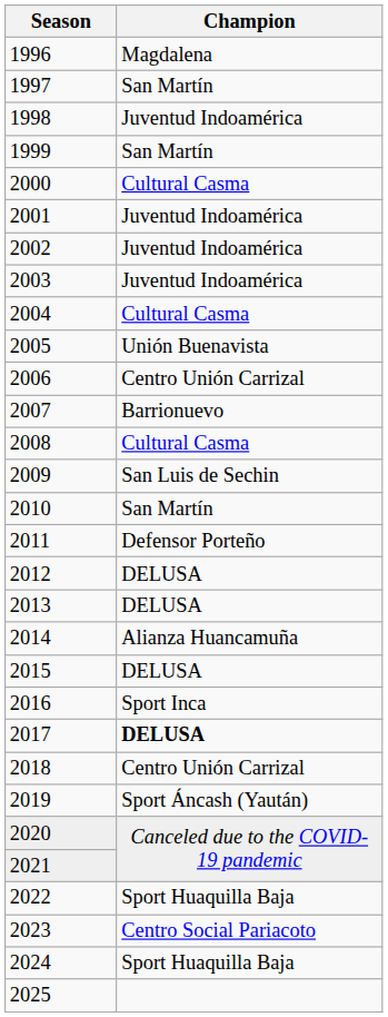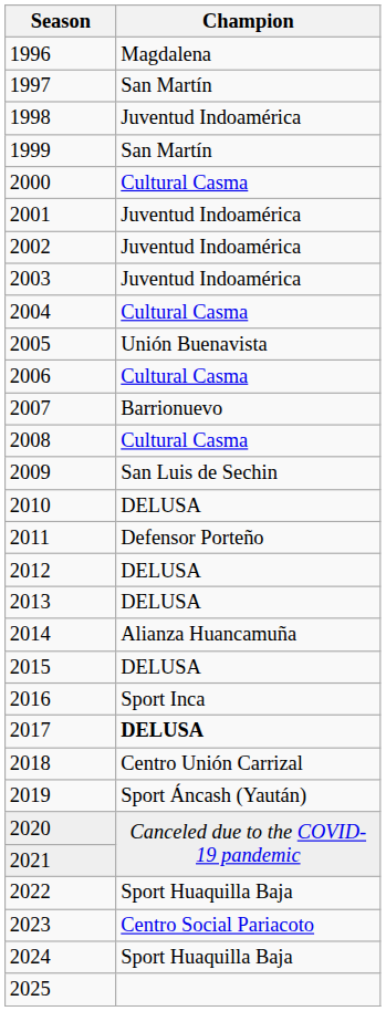 <table class="wikitable sortable">
 <tr>
 <th width=80px>Season</th>
 <th width=200px>Champion</th>
 </tr>
 <tr>
 <td>1996</td>
 <td>Magdalena</td>
 </tr>
 <tr>
 <td>1997</td>
 <td>San Martín</td>
 </tr>
 <tr>
 <td>1998</td>
 <td>Juventud Indoamérica</td>
 </tr>
 <tr>
 <td>1999</td>
 <td>San Martín</td>
 </tr>
 <tr>
 <td>2000</td>
 <td><a href='#'>Cultural Casma</a></td>
 </tr>
 <tr>
 <td>2001</td>
 <td>Juventud Indoamérica</td>
 </tr>
 <tr>
 <td>2002</td>
 <td>Juventud Indoamérica</td>
 </tr>
 <tr>
 <td>2003</td>
 <td>Juventud Indoamérica</td>
 </tr>
 <tr>
 <td>2004</td>
 <td><a href='#'>Cultural Casma</a></td>
 </tr>
 <tr>
 <td>2005</td>
 <td>Unión Buenavista</td>
 </tr>
 <tr>
 <td>2006</td>
-<td>Centro Unión Carrizal</td>
+<td><a href='#'>Cultural Casma</a></td>
 </tr>
 <tr>
 <td>2007</td>
 <td>Barrionuevo</td>
 </tr>
 <tr>
 <td>2008</td>
 <td><a href='#'>Cultural Casma</a></td>
 </tr>
 <tr>
 <td>2009</td>
 <td>San Luis de Sechin</td>
 </tr>
 <tr>
 <td>2010</td>
-<td>San Martín</td>
+<td>DELUSA</td>
 </tr>
 <tr>
 <td>2011</td>
 <td>Defensor Porteño</td>
 </tr>
 <tr>
 <td>2012</td>
 <td>DELUSA</td>
 </tr>
 <tr>
 <td>2013</td>
 <td>DELUSA</td>
 </tr>
 <tr>
 <td>2014</td>
 <td>Alianza Huancamuña</td>
 </tr>
 <tr>
 <td>2015</td>
 <td>DELUSA</td>
 </tr>
 <tr>
 <td>2016</td>
 <td>Sport Inca</td>
 </tr>
 <tr>
 <td>2017</td>
 <td><strong>DELUSA</strong></td>
 </tr>
 <tr>
 <td>2018</td>
 <td>Centro Unión Carrizal</td>
 </tr>
 <tr>
 <td>2019</td>
 <td>Sport Áncash (Yaután)</td>
 </tr>
 <tr bgcolor=#efefef>
 <td>2020</td>
 <td rowspan=2 colspan="1" align=center><em>Canceled due to the <a href='#'>COVID-19 pandemic</a></em></td>
 </tr>
 <tr bgcolor=#efefef>
 <td>2021</td>
 </tr>
 <tr>
 <td>2022</td>
 <td>Sport Huaquilla Baja</td>
 </tr>
 <tr>
 <td>2023</td>
 <td><a href='#'>Centro Social Pariacoto</a></td>
 </tr>
 <tr>
 <td>2024</td>
 <td>Sport Huaquilla Baja</td>
 </tr>
 <tr>
 <td>2025</td>
 <td></td>
 </tr>
 <tr>
 </tr>
 </table>
